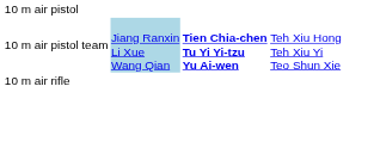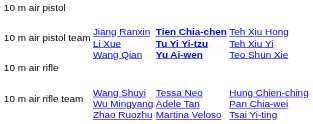 <table>
 <tr>
 <td>10 m air pistol</td>
 <td></td>
 <td></td>
 <td></td>
 </tr>
 <tr>
 <td>10 m air pistol team</td>
-<td style="background: lightblue;"><br><a href='#'>Jiang Ranxin</a><br><a href='#'>Li Xue</a><br><a href='#'>Wang Qian</a></td>
+<td><br><a href='#'>Jiang Ranxin</a><br><a href='#'>Li Xue</a><br><a href='#'>Wang Qian</a></td>
 <td><strong><br><a href='#'>Tien Chia-chen</a><br><a href='#'>Tu Yi Yi-tzu</a><br><a href='#'>Yu Ai-wen</a></strong></td>
 <td><br><a href='#'>Teh Xiu Hong</a><br><a href='#'>Teh Xiu Yi</a><br><a href='#'>Teo Shun Xie</a></td>
 </tr>
 <tr>
 <td>10 m air rifle</td>
 <td></td>
 <td></td>
 <td></td>
 </tr>
+<tr>
+<td>10 m air rifle team</td>
+<td><br><a href='#'>Wang Shuyi</a><br><a href='#'>Wu Mingyang</a><br><a href='#'>Zhao Ruozhu</a></td>
+<td><br><a href='#'>Tessa Neo</a><br><a href='#'>Adele Tan</a><br><a href='#'>Martina Veloso</a></td>
+<td><br><a href='#'>Hung Chien-ching</a><br><a href='#'>Pan Chia-wei</a><br><a href='#'>Tsai Yi-ting</a></td>
+</tr>
 </table>
